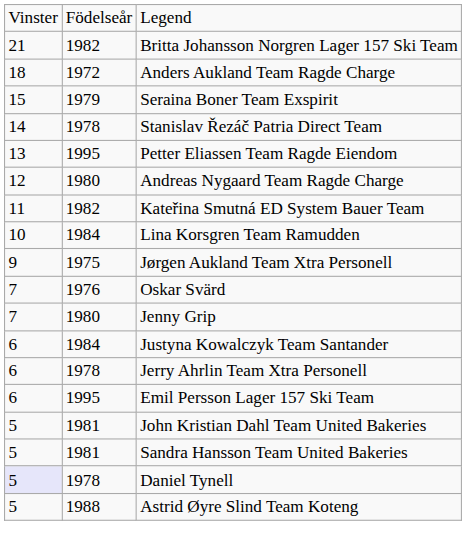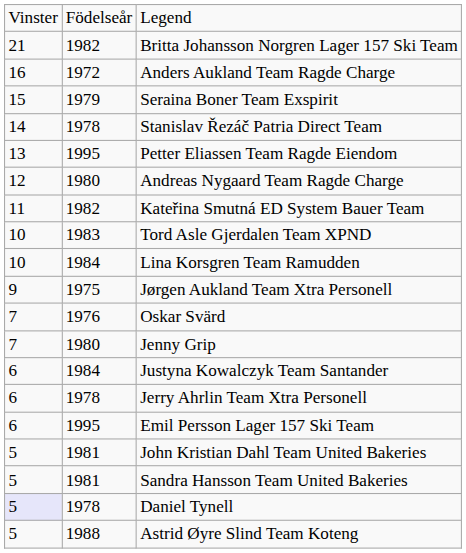 <table class="wikitable sortable">
 <tr>
 <td>Vinster</td>
 <td>Födelseår</td>
 <td>Legend</td>
 </tr>
 <tr>
 <td>21</td>
 <td>1982</td>
 <td>Britta Johansson Norgren Lager 157 Ski Team</td>
 </tr>
 <tr>
-<td>18</td>
+<td>16</td>
 <td>1972</td>
 <td>Anders Aukland Team Ragde Charge</td>
 </tr>
 <tr>
 <td>15</td>
 <td>1979</td>
 <td>Seraina Boner Team Exspirit</td>
 </tr>
 <tr>
 <td>14</td>
 <td>1978</td>
 <td>Stanislav Řezáč Patria Direct Team</td>
 </tr>
 <tr>
 <td>13</td>
 <td>1995</td>
 <td>Petter Eliassen Team Ragde Eiendom</td>
 </tr>
 <tr>
 <td>12</td>
 <td>1980</td>
 <td>Andreas Nygaard Team Ragde Charge</td>
 </tr>
 <tr>
 <td>11</td>
 <td>1982</td>
 <td>Kateřina Smutná ED System Bauer Team</td>
+</tr>
+<tr>
+<td>10</td>
+<td>1983</td>
+<td>Tord Asle Gjerdalen Team XPND</td>
 </tr>
 <tr>
 <td>10</td>
 <td>1984</td>
 <td>Lina Korsgren Team Ramudden</td>
 </tr>
 <tr>
 <td>9</td>
 <td>1975</td>
 <td>Jørgen Aukland Team Xtra Personell</td>
 </tr>
 <tr>
 <td>7</td>
 <td>1976</td>
 <td>Oskar Svärd</td>
 </tr>
 <tr>
 <td>7</td>
 <td>1980</td>
 <td>Jenny Grip</td>
 </tr>
 <tr>
 <td>6</td>
 <td>1984</td>
 <td>Justyna Kowalczyk Team Santander</td>
 </tr>
 <tr>
 <td>6</td>
 <td>1978</td>
 <td>Jerry Ahrlin Team Xtra Personell</td>
 </tr>
 <tr>
 <td>6</td>
 <td>1995</td>
 <td>Emil Persson Lager 157 Ski Team</td>
 </tr>
 <tr>
 <td>5</td>
 <td>1981</td>
 <td>John Kristian Dahl Team United Bakeries</td>
 </tr>
 <tr>
 <td>5</td>
 <td>1981</td>
 <td>Sandra Hansson Team United Bakeries</td>
 </tr>
 <tr>
 <td style="background: lavender;">5</td>
 <td>1978</td>
 <td>Daniel Tynell</td>
 </tr>
 <tr>
 <td>5</td>
 <td>1988</td>
 <td>Astrid Øyre Slind Team Koteng</td>
 </tr>
 </table>
